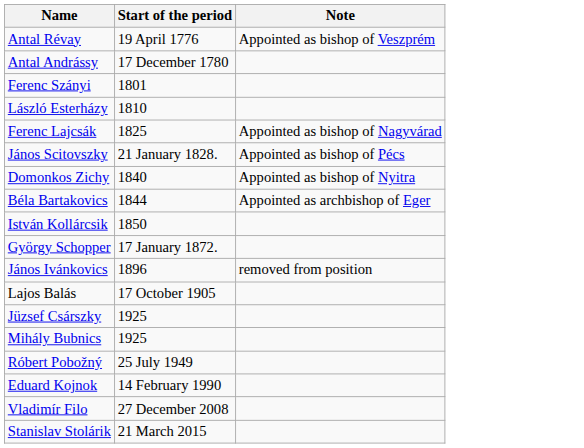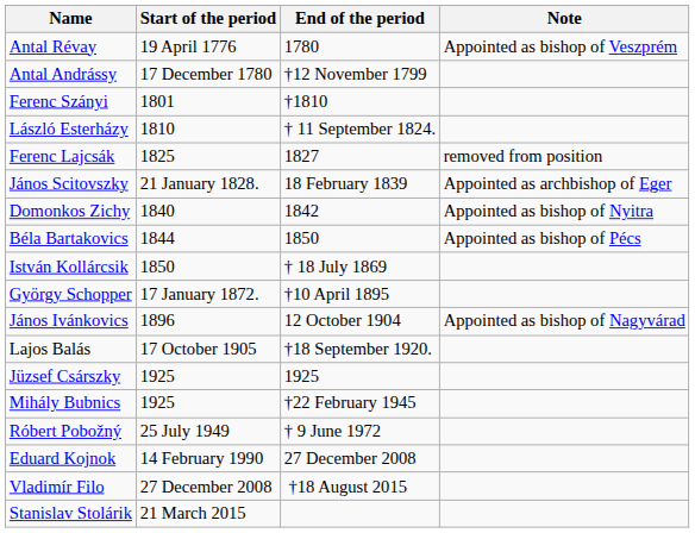 <table class="wikitable" style=text-align:left;">
 <tr>
 <th>Name</th>
 <th>Start of the period</th>
+<th>End of the period</th>
 <th>Note</th>
 </tr>
 <tr>
 <td><a href='#'>Antal Révay</a></td>
 <td>19 April 1776</td>
+<td>1780</td>
 <td>Appointed as bishop of <a href='#'>Veszprém</a></td>
 </tr>
 <tr>
 <td><a href='#'>Antal Andrássy</a></td>
 <td>17 December 1780</td>
+<td>†12 November 1799</td>
 <td> </td>
 </tr>
 <tr>
 <td><a href='#'>Ferenc Szányi</a></td>
 <td>1801</td>
+<td>†1810</td>
 <td> </td>
 </tr>
 <tr>
 <td><a href='#'>László Esterházy</a></td>
 <td>1810</td>
+<td>† 11 September 1824.</td>
 <td> </td>
 </tr>
 <tr>
 <td><a href='#'>Ferenc Lajcsák</a></td>
 <td>1825</td>
-<td>Appointed as bishop of <a href='#'>Nagyvárad</a></td>
+<td>1827</td>
+<td>removed from position</td>
 </tr>
 <tr>
 <td><a href='#'>János Scitovszky</a></td>
 <td>21 January 1828.</td>
-<td>Appointed as bishop of <a href='#'>Pécs</a></td>
+<td>18 February 1839</td>
+<td>Appointed as archbishop of <a href='#'>Eger</a></td>
 </tr>
 <tr>
 <td><a href='#'>Domonkos Zichy</a></td>
 <td>1840</td>
+<td>1842</td>
 <td>Appointed as bishop of <a href='#'>Nyitra</a></td>
 </tr>
 <tr>
 <td><a href='#'>Béla Bartakovics</a></td>
 <td>1844</td>
-<td>Appointed as archbishop of <a href='#'>Eger</a></td>
+<td>1850</td>
+<td>Appointed as bishop of <a href='#'>Pécs</a></td>
 </tr>
 <tr>
 <td><a href='#'>István Kollárcsik</a></td>
 <td>1850</td>
+<td>† 18 July 1869</td>
 <td> </td>
 </tr>
 <tr>
 <td><a href='#'>György Schopper</a></td>
 <td>17 January 1872.</td>
+<td>†10 April 1895</td>
 <td> </td>
 </tr>
 <tr>
 <td><a href='#'>János Ivánkovics</a></td>
 <td>1896</td>
-<td>removed from position</td>
+<td>12 October 1904</td>
+<td>Appointed as bishop of <a href='#'>Nagyvárad</a></td>
 </tr>
 <tr>
 <td>Lajos Balás</td>
 <td>17 October 1905</td>
+<td>†18 September  1920.</td>
 <td></td>
 </tr>
 <tr>
 <td><a href='#'>Jüzsef Csárszky</a></td>
+<td>1925</td>
 <td>1925</td>
 <td> </td>
 </tr>
 <tr>
 <td><a href='#'>Mihály Bubnics</a></td>
 <td>1925</td>
+<td>†22 February 1945</td>
 <td></td>
 </tr>
 <tr>
 <td><a href='#'>Róbert Pobožný</a></td>
 <td>25 July 1949</td>
+<td>† 9 June 1972</td>
 <td></td>
 </tr>
 <tr>
 <td><a href='#'>Eduard Kojnok</a></td>
 <td>14 February 1990</td>
+<td>27 December  2008</td>
 <td></td>
 </tr>
 <tr>
 <td><a href='#'>Vladimír Filo</a></td>
 <td>27 December 2008</td>
+<td> †18 August 2015</td>
 <td></td>
 </tr>
 <tr>
 <td><a href='#'>Stanislav Stolárik</a></td>
 <td>21 March 2015</td>
+<td> </td>
 <td></td>
 </tr>
 </table>
